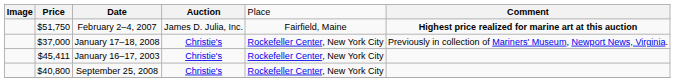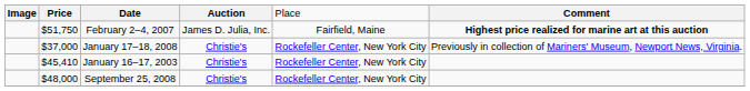 <table class="wikitable collapsible sortable">
 <tr valign=bottom style="font-size:8pt">
 <th>Image</th>
 <th>Price</th>
 <th>Date</th>
 <th>Auction</th>
 <td>Place</td>
 <th>Comment<br></th>
 </tr>
 <tr align=center valign=top style="font-size:8pt">
 <td align="left"></td>
 <td>$51,750</td>
 <td>February 2–4, 2007</td>
 <td>James D. Julia, Inc.</td>
 <td>Fairfield, Maine</td>
 <td><strong>Highest price realized for marine art at this auction<br></strong></td>
 </tr>
 <tr align=center valign=top style="font-size:8pt">
 <td align="left"></td>
 <td>$37,000</td>
 <td>January 17–18, 2008</td>
 <td><a href='#'>Christie's</a></td>
 <td><a href='#'>Rockefeller Center</a>, New York City</td>
 <td>Previously in collection of <a href='#'>Mariners' Museum</a>, <a href='#'>Newport News, Virginia</a>.<br></td>
 </tr>
 <tr align=center valign=top style="font-size:8pt">
 <td align="left"></td>
-<td>$45,411</td>
+<td>$45,410</td>
 <td>January 16–17, 2003</td>
 <td><a href='#'>Christie's</a></td>
 <td><a href='#'>Rockefeller Center</a>, New York City</td>
 <td><br></td>
 </tr>
 <tr align=center valign=top style="font-size:8pt">
 <td align="left"></td>
-<td>$40,800</td>
+<td>$48,000</td>
 <td>September 25, 2008</td>
 <td><a href='#'>Christie's</a></td>
 <td><a href='#'>Rockefeller Center</a>, New York City</td>
 <td></td>
 </tr>
 <tr>
 </tr>
 </table>
